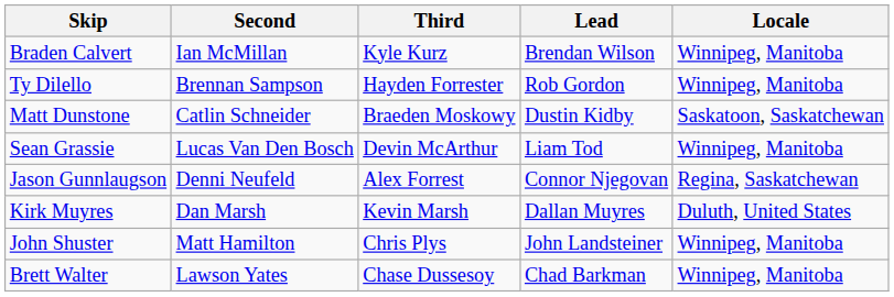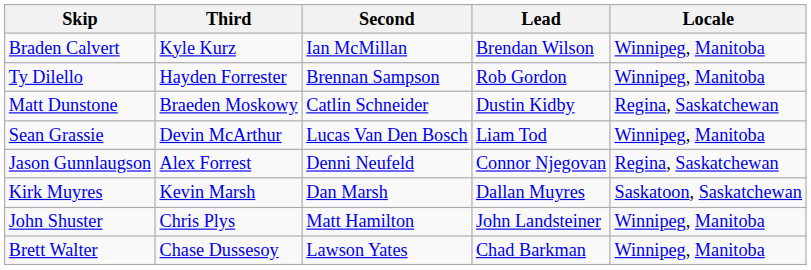 <table class=wikitable>
 <tr>
 <th>Skip</th>
+<th>Third</th>
 <th>Second</th>
-<th>Third</th>
 <th>Lead</th>
 <th>Locale</th>
 </tr>
 <tr>
 <td><a href='#'>Braden Calvert</a></td>
+<td><a href='#'>Kyle Kurz</a></td>
 <td><a href='#'>Ian McMillan</a></td>
-<td><a href='#'>Kyle Kurz</a></td>
 <td><a href='#'>Brendan Wilson</a></td>
 <td> <a href='#'>Winnipeg</a>, <a href='#'>Manitoba</a></td>
 </tr>
 <tr>
 <td><a href='#'>Ty Dilello</a></td>
+<td><a href='#'>Hayden Forrester</a></td>
 <td><a href='#'>Brennan Sampson</a></td>
-<td><a href='#'>Hayden Forrester</a></td>
 <td><a href='#'>Rob Gordon</a></td>
 <td> <a href='#'>Winnipeg</a>, <a href='#'>Manitoba</a></td>
 </tr>
 <tr>
 <td><a href='#'>Matt Dunstone</a></td>
+<td><a href='#'>Braeden Moskowy</a></td>
 <td><a href='#'>Catlin Schneider</a></td>
-<td><a href='#'>Braeden Moskowy</a></td>
 <td><a href='#'>Dustin Kidby</a></td>
-<td> <a href='#'>Saskatoon</a>, <a href='#'>Saskatchewan</a></td>
+<td> <a href='#'>Regina</a>, <a href='#'>Saskatchewan</a></td>
 </tr>
 <tr>
 <td><a href='#'>Sean Grassie</a></td>
+<td><a href='#'>Devin McArthur</a></td>
 <td><a href='#'>Lucas Van Den Bosch</a></td>
-<td><a href='#'>Devin McArthur</a></td>
 <td><a href='#'>Liam Tod</a></td>
 <td> <a href='#'>Winnipeg</a>, <a href='#'>Manitoba</a></td>
 </tr>
 <tr>
 <td><a href='#'>Jason Gunnlaugson</a></td>
+<td><a href='#'>Alex Forrest</a></td>
 <td><a href='#'>Denni Neufeld</a></td>
-<td><a href='#'>Alex Forrest</a></td>
 <td><a href='#'>Connor Njegovan</a></td>
 <td> <a href='#'>Regina</a>, <a href='#'>Saskatchewan</a></td>
 </tr>
 <tr>
 <td><a href='#'>Kirk Muyres</a></td>
+<td><a href='#'>Kevin Marsh</a></td>
 <td><a href='#'>Dan Marsh</a></td>
-<td><a href='#'>Kevin Marsh</a></td>
 <td><a href='#'>Dallan Muyres</a></td>
-<td> <a href='#'>Duluth</a>, <a href='#'>United States</a></td>
+<td> <a href='#'>Saskatoon</a>, <a href='#'>Saskatchewan</a></td>
 </tr>
 <tr>
 <td><a href='#'>John Shuster</a></td>
+<td><a href='#'>Chris Plys</a></td>
 <td><a href='#'>Matt Hamilton</a></td>
-<td><a href='#'>Chris Plys</a></td>
 <td><a href='#'>John Landsteiner</a></td>
 <td> <a href='#'>Winnipeg</a>, <a href='#'>Manitoba</a></td>
 </tr>
 <tr>
 <td><a href='#'>Brett Walter</a></td>
+<td><a href='#'>Chase Dussesoy</a></td>
 <td><a href='#'>Lawson Yates</a></td>
-<td><a href='#'>Chase Dussesoy</a></td>
 <td><a href='#'>Chad Barkman</a></td>
 <td> <a href='#'>Winnipeg</a>, <a href='#'>Manitoba</a></td>
 </tr>
 </table>
